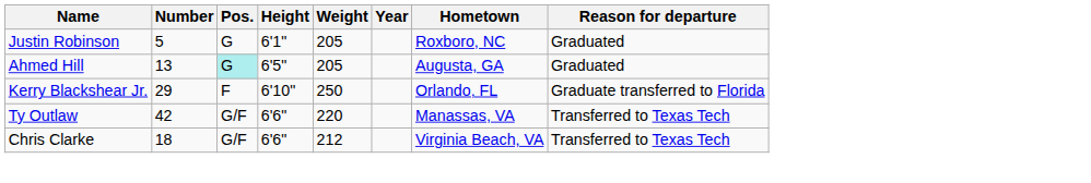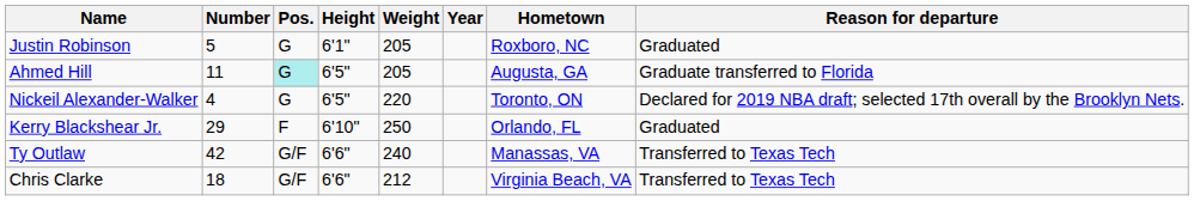 <table class="wikitable sortable" border="1">
 <tr>
 <th>Name</th>
 <th>Number</th>
 <th>Pos.</th>
 <th>Height</th>
 <th>Weight</th>
 <th>Year</th>
 <th>Hometown</th>
 <th class="unsortable">Reason for departure</th>
 </tr>
 <tr>
 <td><a href='#'>Justin Robinson</a></td>
 <td>5</td>
 <td>G</td>
 <td>6'1"</td>
 <td>205</td>
 <td></td>
 <td><a href='#'>Roxboro, NC</a></td>
 <td>Graduated</td>
 </tr>
 <tr>
 <td><a href='#'>Ahmed Hill</a></td>
-<td>13</td>
+<td>11</td>
 <td style="background: paleturquoise;">G</td>
 <td>6'5"</td>
 <td>205</td>
 <td></td>
 <td><a href='#'>Augusta, GA</a></td>
-<td>Graduated</td>
+<td>Graduate transferred to <a href='#'>Florida</a></td>
+</tr>
+<tr>
+<td><a href='#'>Nickeil Alexander-Walker</a></td>
+<td>4</td>
+<td>G</td>
+<td>6'5"</td>
+<td>220</td>
+<td></td>
+<td><a href='#'>Toronto, ON</a></td>
+<td>Declared for <a href='#'>2019 NBA draft</a>; selected 17th overall by the <a href='#'>Brooklyn Nets</a>.</td>
 </tr>
 <tr>
 <td><a href='#'>Kerry Blackshear Jr.</a></td>
 <td>29</td>
 <td>F</td>
 <td>6'10"</td>
 <td>250</td>
 <td></td>
 <td><a href='#'>Orlando, FL</a></td>
-<td>Graduate transferred to <a href='#'>Florida</a></td>
+<td>Graduated</td>
 </tr>
 <tr>
 <td><a href='#'>Ty Outlaw</a></td>
 <td>42</td>
 <td>G/F</td>
 <td>6'6"</td>
-<td>220</td>
+<td>240</td>
 <td></td>
 <td><a href='#'>Manassas, VA</a></td>
 <td>Transferred to <a href='#'>Texas Tech</a></td>
 </tr>
 <tr>
 <td>Chris Clarke</td>
 <td>18</td>
 <td>G/F</td>
 <td>6'6"</td>
 <td>212</td>
 <td></td>
 <td><a href='#'>Virginia Beach, VA</a></td>
 <td>Transferred to <a href='#'>Texas Tech</a></td>
 </tr>
 </table>
